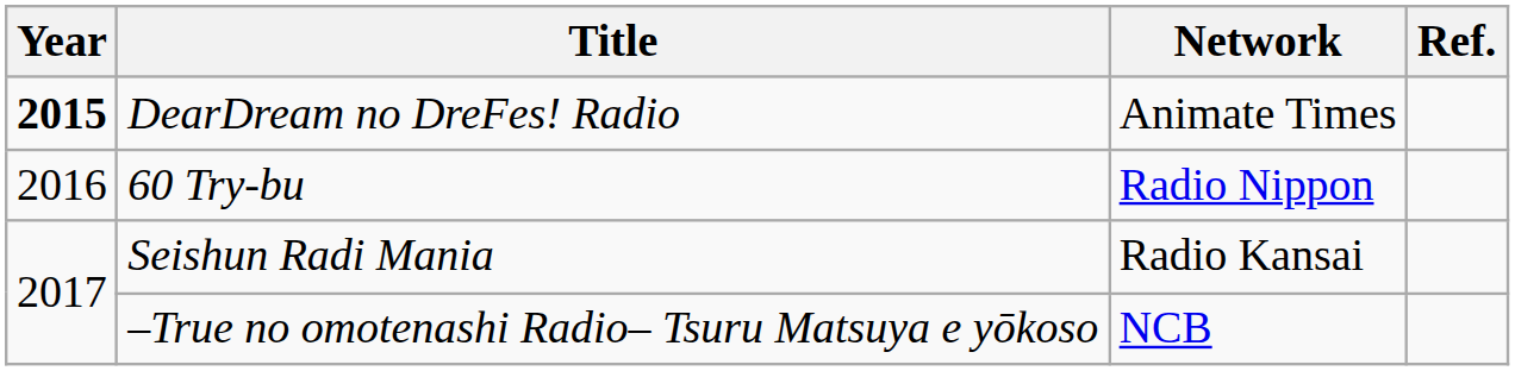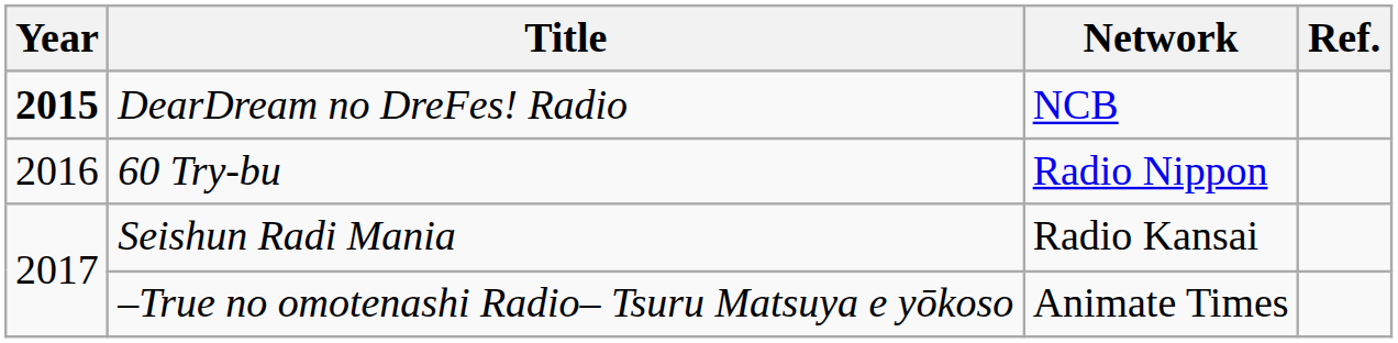 <table class="wikitable">
 <tr>
 <th>Year</th>
 <th>Title</th>
 <th>Network</th>
 <th>Ref.</th>
 </tr>
 <tr>
 <td><strong>2015</strong></td>
 <td><em>DearDream no DreFes! Radio</em></td>
-<td>Animate Times</td>
+<td><a href='#'>NCB</a></td>
 <td></td>
 </tr>
 <tr>
 <td>2016</td>
 <td><em>60 Try-bu</em></td>
 <td><a href='#'>Radio Nippon</a></td>
 <td></td>
 </tr>
 <tr>
 <td rowspan="2">2017</td>
 <td><em>Seishun Radi Mania</em></td>
 <td>Radio Kansai</td>
 <td></td>
 </tr>
 <tr>
 <td><em>–True no omotenashi Radio– Tsuru Matsuya e yōkoso</em></td>
-<td><a href='#'>NCB</a></td>
+<td>Animate Times</td>
 <td></td>
 </tr>
 </table>
